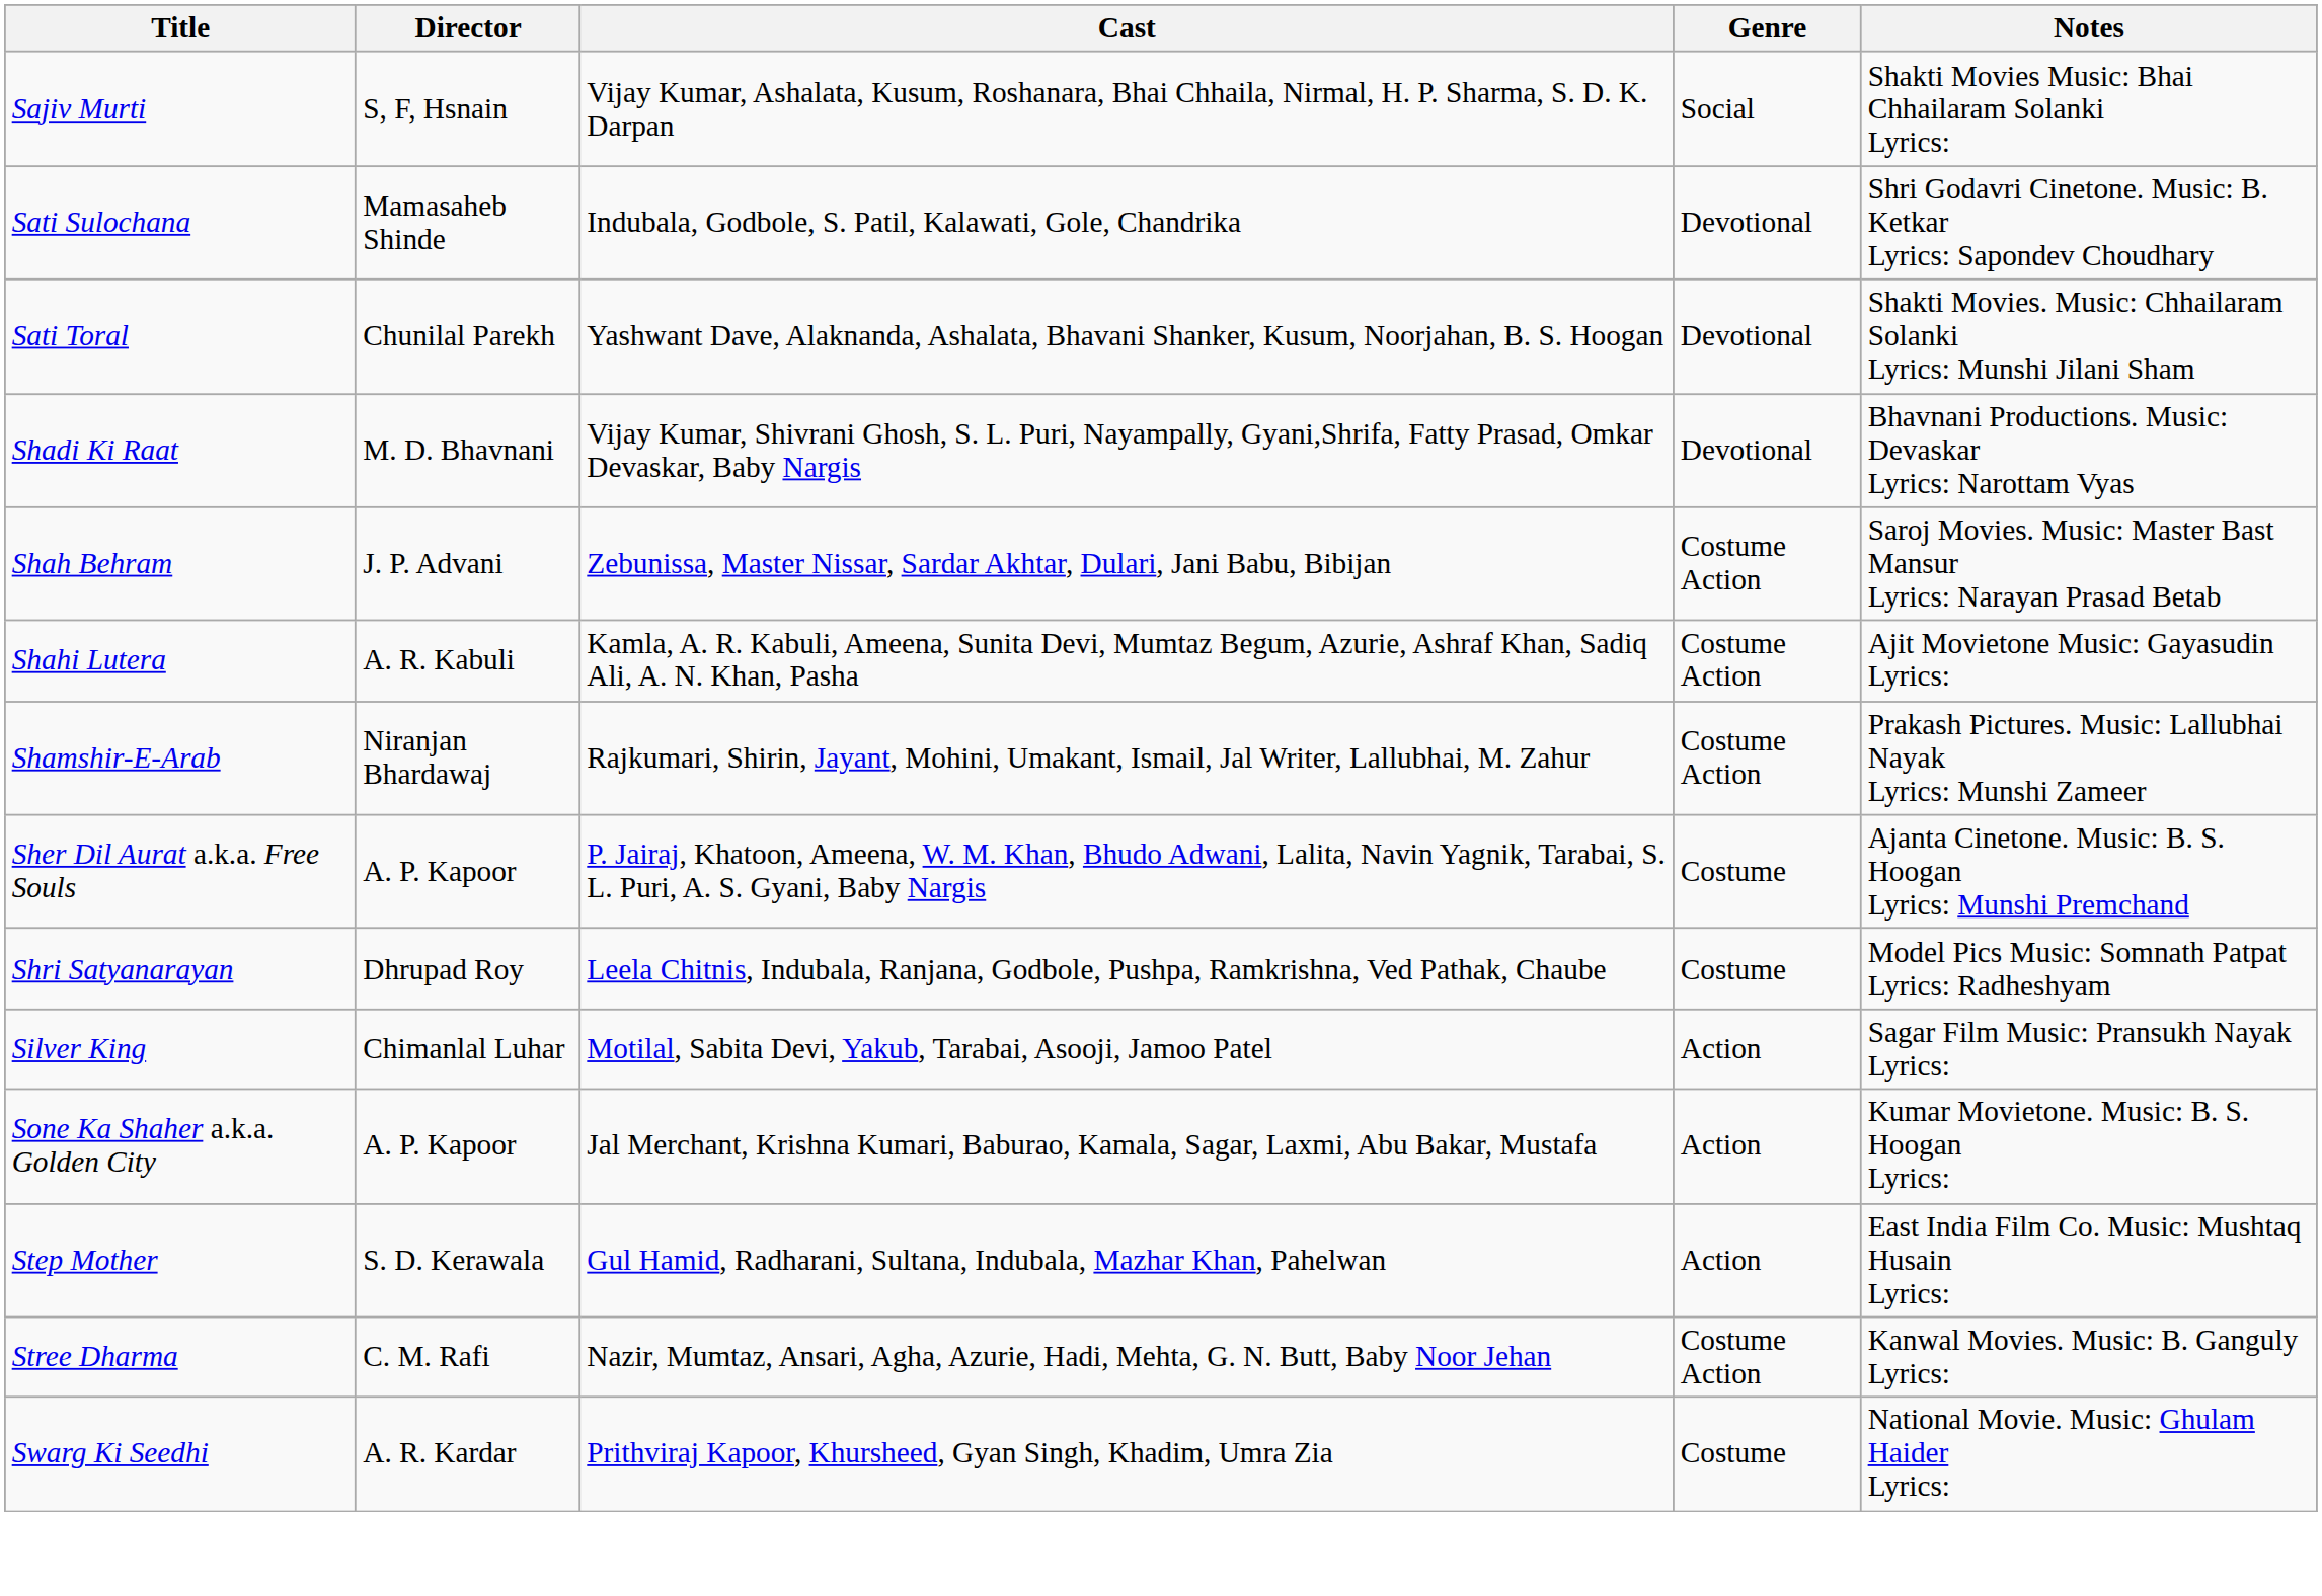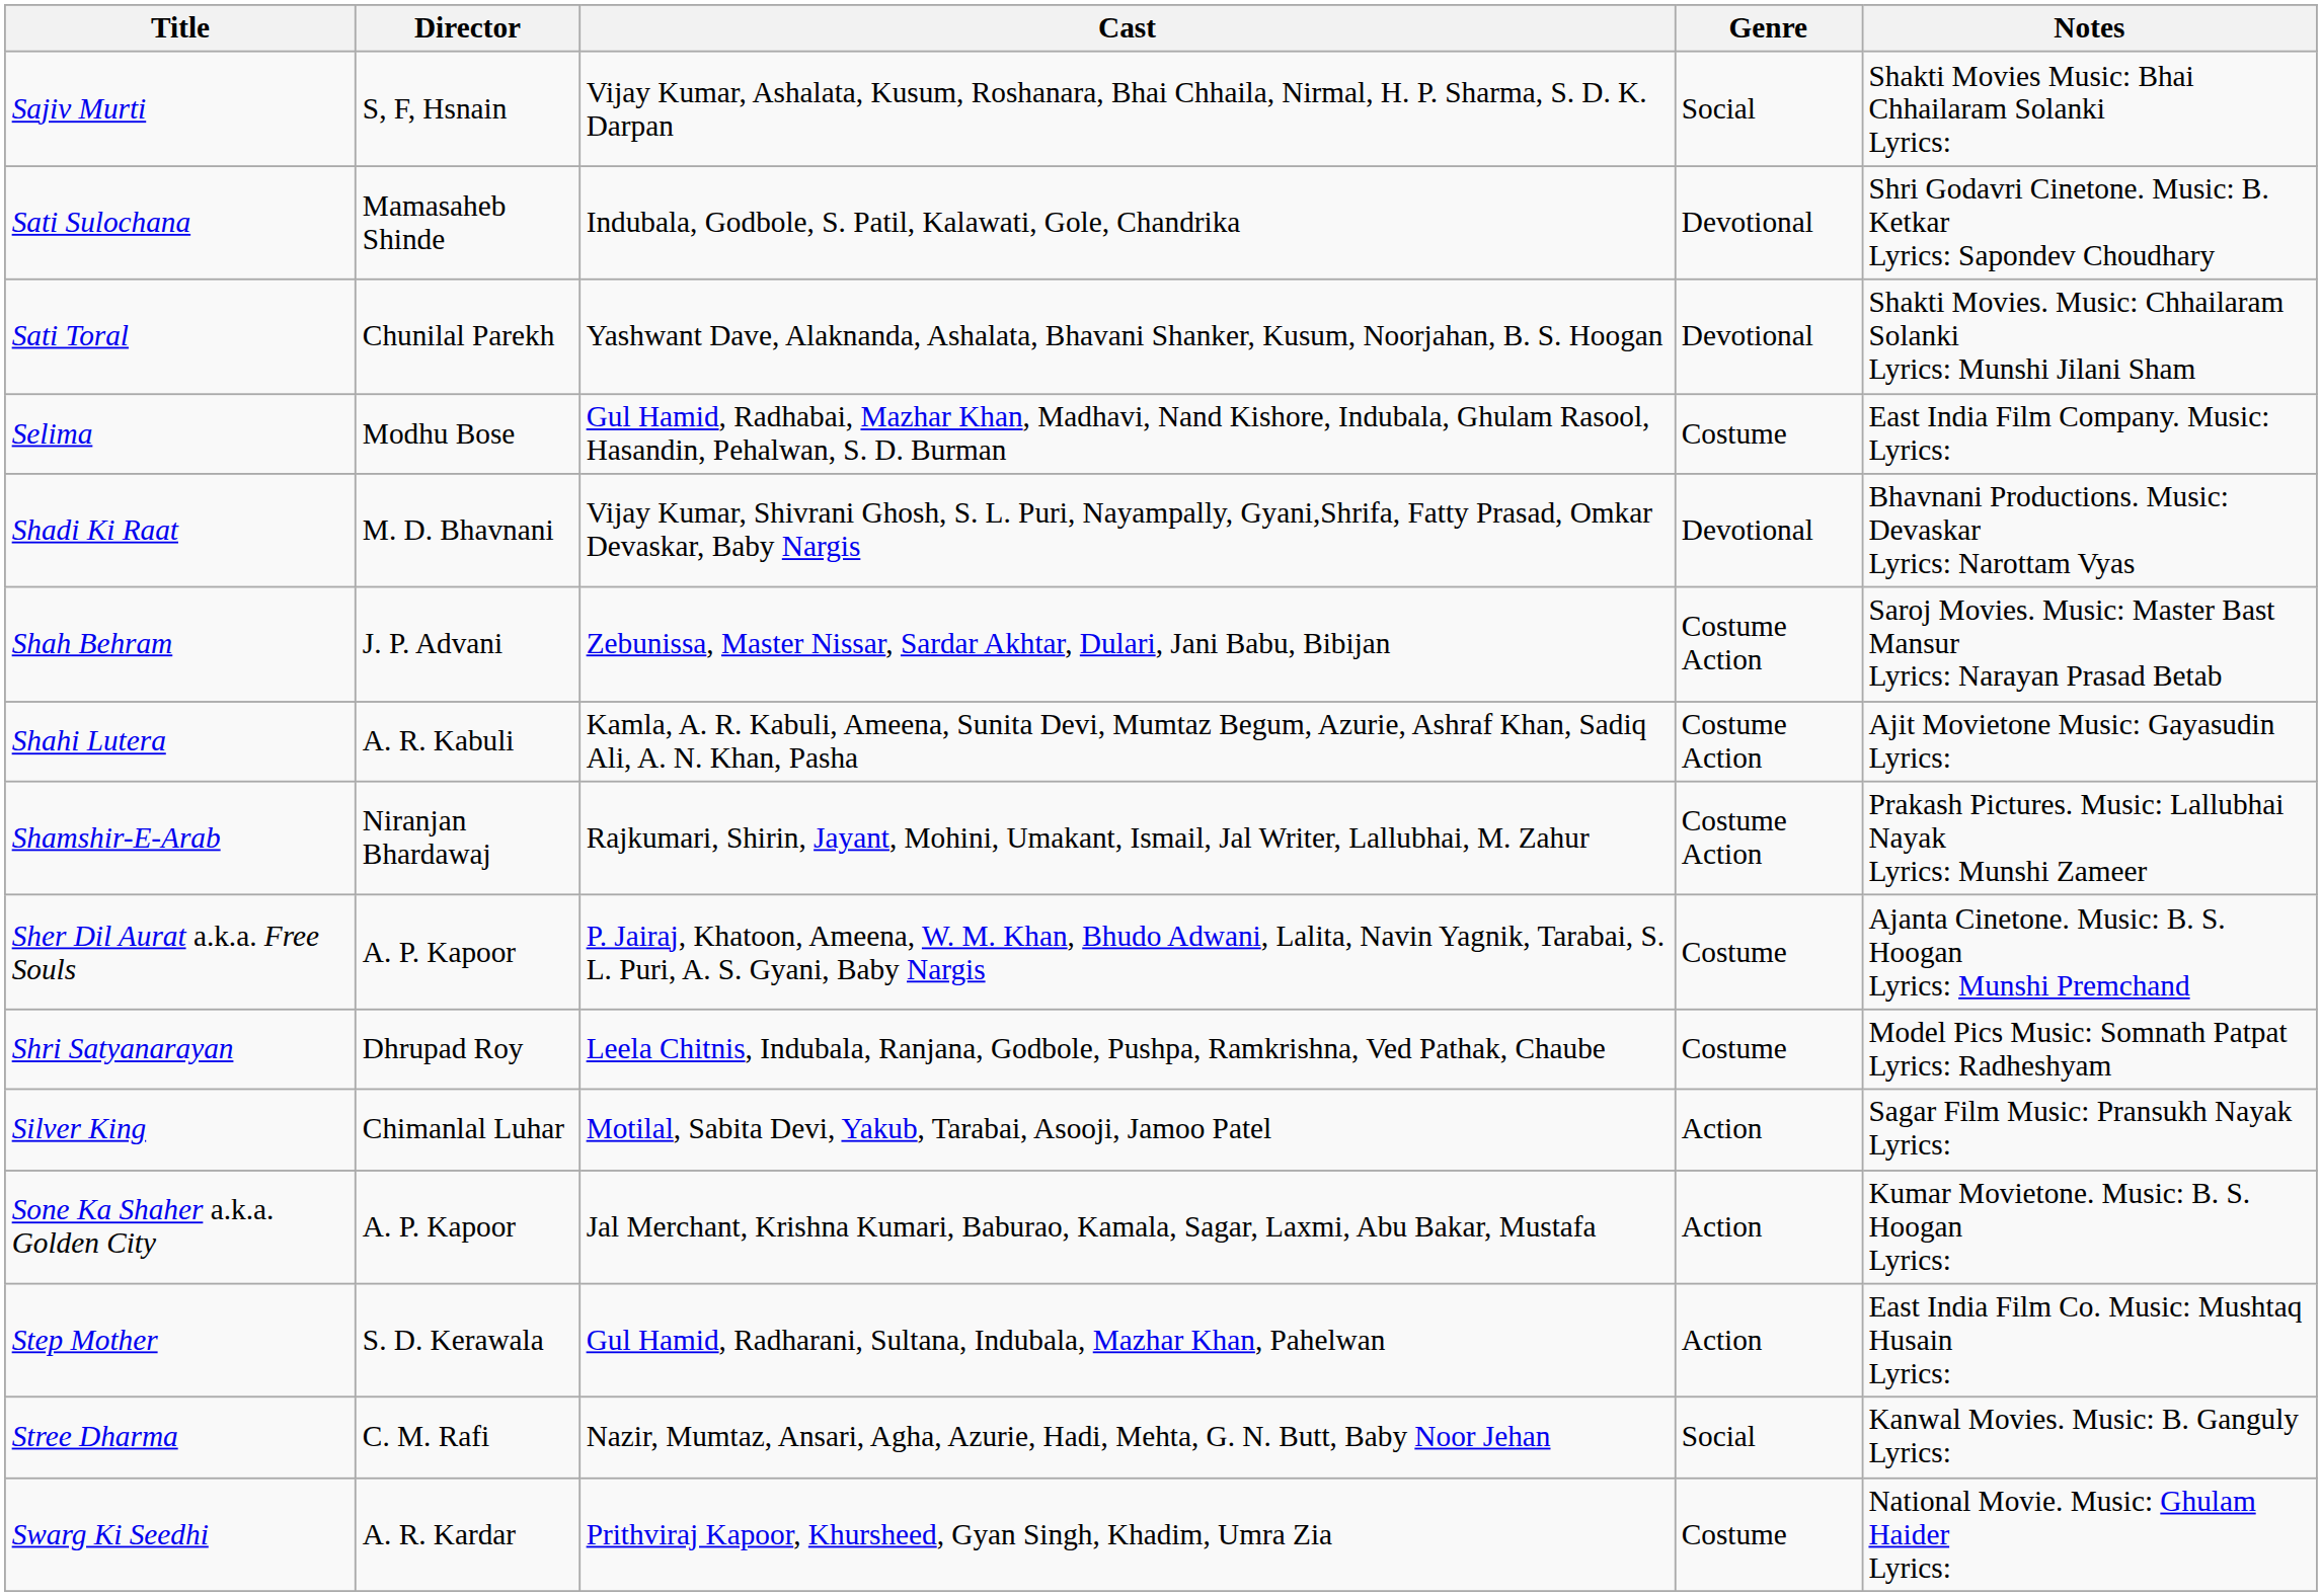 <table class="wikitable">
 <tr>
 <th>Title</th>
 <th>Director</th>
 <th>Cast</th>
 <th>Genre</th>
 <th>Notes</th>
 </tr>
 <tr>
 <td><em><a href='#'>Sajiv Murti</a></em></td>
 <td>S, F, Hsnain</td>
 <td>Vijay Kumar, Ashalata, Kusum, Roshanara, Bhai Chhaila, Nirmal, H. P. Sharma, S. D. K. Darpan</td>
 <td>Social</td>
 <td>Shakti Movies Music: Bhai Chhailaram Solanki<br>Lyrics:</td>
 </tr>
 <tr>
 <td><em><a href='#'>Sati Sulochana</a></em></td>
 <td>Mamasaheb Shinde</td>
 <td>Indubala, Godbole, S. Patil, Kalawati, Gole, Chandrika</td>
 <td>Devotional</td>
 <td>Shri Godavri Cinetone. Music: B. Ketkar<br>Lyrics: Sapondev Choudhary</td>
 </tr>
 <tr>
 <td><em><a href='#'>Sati Toral</a></em></td>
 <td>Chunilal Parekh</td>
 <td>Yashwant Dave, Alaknanda, Ashalata, Bhavani Shanker, Kusum, Noorjahan, B. S. Hoogan</td>
 <td>Devotional</td>
 <td>Shakti Movies. Music: Chhailaram Solanki<br>Lyrics: Munshi Jilani Sham</td>
+</tr>
+<tr>
+<td><em><a href='#'>Selima</a></em></td>
+<td>Modhu Bose</td>
+<td><a href='#'>Gul Hamid</a>, Radhabai, <a href='#'>Mazhar Khan</a>, Madhavi, Nand Kishore, Indubala, Ghulam Rasool, Hasandin, Pehalwan, S. D. Burman</td>
+<td>Costume</td>
+<td>East India Film Company. Music: <br>Lyrics:</td>
 </tr>
 <tr>
 <td><em><a href='#'>Shadi Ki Raat</a></em></td>
 <td>M. D. Bhavnani</td>
 <td>Vijay Kumar, Shivrani Ghosh, S. L. Puri, Nayampally, Gyani,Shrifa, Fatty Prasad, Omkar Devaskar, Baby <a href='#'>Nargis</a></td>
 <td>Devotional</td>
 <td>Bhavnani Productions. Music: Devaskar<br>Lyrics: Narottam Vyas</td>
 </tr>
 <tr>
 <td><em><a href='#'>Shah Behram</a></em></td>
 <td>J. P. Advani</td>
 <td><a href='#'>Zebunissa</a>, <a href='#'>Master Nissar</a>, <a href='#'>Sardar Akhtar</a>, <a href='#'>Dulari</a>, Jani Babu, Bibijan</td>
 <td>Costume Action</td>
 <td>Saroj Movies. Music: Master Bast Mansur<br>Lyrics: Narayan Prasad Betab</td>
 </tr>
 <tr>
 <td><em><a href='#'>Shahi Lutera</a></em></td>
 <td>A. R. Kabuli</td>
 <td>Kamla, A. R. Kabuli, Ameena, Sunita Devi, Mumtaz Begum, Azurie,  Ashraf Khan, Sadiq Ali, A. N. Khan, Pasha</td>
 <td>Costume Action</td>
 <td>Ajit Movietone Music: Gayasudin<br>Lyrics:</td>
 </tr>
 <tr>
 <td><em><a href='#'>Shamshir-E-Arab</a></em></td>
 <td>Niranjan Bhardawaj</td>
 <td>Rajkumari, Shirin, <a href='#'>Jayant</a>, Mohini, Umakant, Ismail, Jal Writer, Lallubhai, M. Zahur</td>
 <td>Costume Action</td>
 <td>Prakash Pictures. Music: Lallubhai Nayak<br>Lyrics: Munshi Zameer</td>
 </tr>
 <tr>
 <td><em><a href='#'>Sher Dil Aurat</a></em> a.k.a. <em>Free Souls</em></td>
 <td>A. P. Kapoor</td>
 <td><a href='#'>P. Jairaj</a>, Khatoon, Ameena, <a href='#'>W. M. Khan</a>, <a href='#'>Bhudo Adwani</a>, Lalita, Navin Yagnik, Tarabai, S. L. Puri, A. S. Gyani, Baby <a href='#'>Nargis</a></td>
 <td>Costume</td>
 <td>Ajanta Cinetone. Music: B. S. Hoogan<br>Lyrics: <a href='#'>Munshi Premchand</a></td>
 </tr>
 <tr>
 <td><em><a href='#'>Shri Satyanarayan</a></em></td>
 <td>Dhrupad Roy</td>
 <td><a href='#'>Leela Chitnis</a>, Indubala, Ranjana, Godbole,  Pushpa, Ramkrishna, Ved Pathak, Chaube</td>
 <td>Costume</td>
 <td>Model Pics Music: Somnath Patpat<br>Lyrics: Radheshyam</td>
 </tr>
 <tr>
 <td><em><a href='#'>Silver King</a></em></td>
 <td>Chimanlal Luhar</td>
 <td><a href='#'>Motilal</a>, Sabita Devi, <a href='#'>Yakub</a>, Tarabai, Asooji, Jamoo Patel</td>
 <td>Action</td>
 <td>Sagar Film Music: Pransukh Nayak<br>Lyrics:</td>
 </tr>
 <tr>
 <td><em><a href='#'>Sone Ka Shaher</a></em> a.k.a. <em>Golden City</em></td>
 <td>A. P. Kapoor</td>
 <td>Jal Merchant, Krishna Kumari, Baburao, Kamala, Sagar, Laxmi, Abu Bakar, Mustafa</td>
 <td>Action</td>
 <td>Kumar Movietone. Music: B. S. Hoogan<br>Lyrics:</td>
 </tr>
 <tr>
 <td><em><a href='#'>Step Mother</a></em></td>
 <td>S. D. Kerawala</td>
 <td><a href='#'>Gul Hamid</a>,  Radharani, Sultana, Indubala, <a href='#'>Mazhar Khan</a>, Pahelwan</td>
 <td>Action</td>
 <td>East India Film Co. Music: Mushtaq Husain<br>Lyrics:</td>
 </tr>
 <tr>
 <td><em><a href='#'>Stree Dharma</a></em></td>
 <td>C. M. Rafi</td>
 <td>Nazir, Mumtaz, Ansari, Agha, Azurie, Hadi,  Mehta, G. N. Butt, Baby <a href='#'>Noor Jehan</a></td>
-<td>Costume Action</td>
+<td>Social</td>
 <td>Kanwal Movies. Music: B. Ganguly<br>Lyrics:</td>
 </tr>
 <tr>
 <td><em><a href='#'>Swarg Ki Seedhi</a></em></td>
 <td>A. R. Kardar</td>
 <td><a href='#'>Prithviraj Kapoor</a>, <a href='#'>Khursheed</a>, Gyan Singh, Khadim, Umra Zia</td>
 <td>Costume</td>
 <td>National Movie. Music: <a href='#'>Ghulam Haider</a><br>Lyrics:</td>
 </tr>
 <tr>
 </tr>
 </table>
